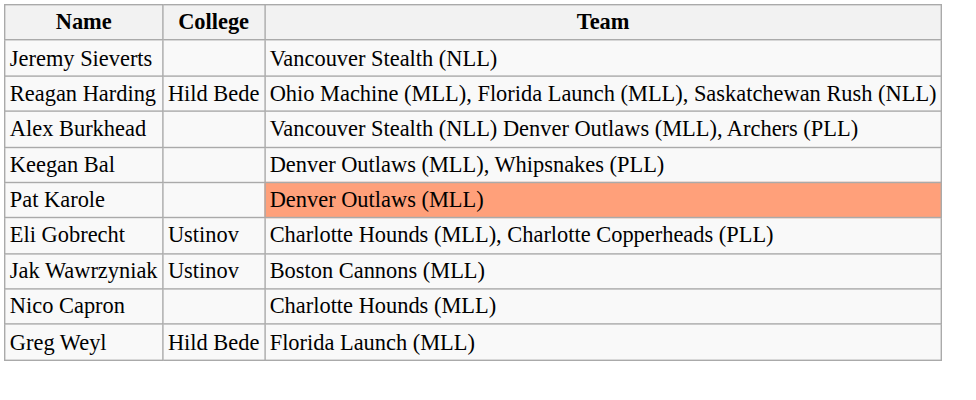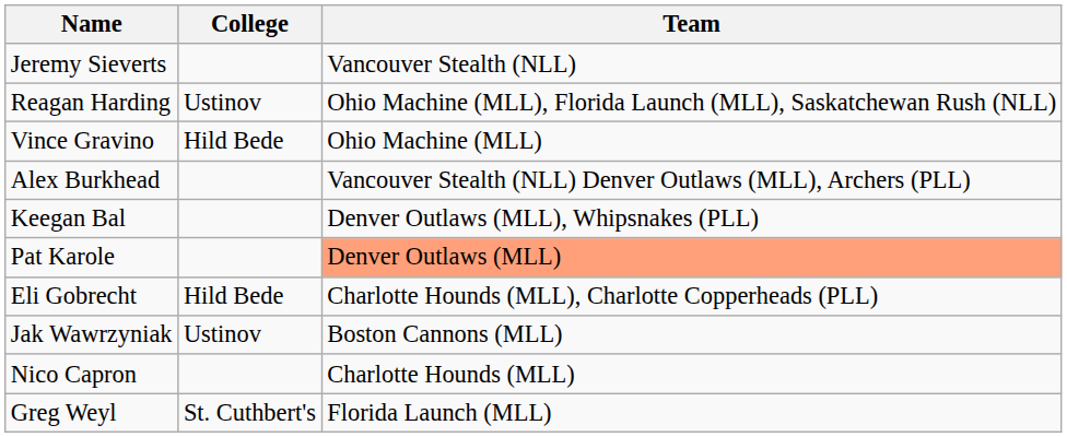 <table class="wikitable sortable">
 <tr>
 <th>Name</th>
 <th>College</th>
 <th>Team</th>
 </tr>
 <tr>
 <td>Jeremy Sieverts</td>
 <td></td>
 <td>Vancouver Stealth (NLL)</td>
 </tr>
 <tr>
 <td>Reagan Harding</td>
+<td>Ustinov</td>
+<td>Ohio Machine (MLL), Florida Launch (MLL), Saskatchewan Rush (NLL)</td>
+</tr>
+<tr>
+<td>Vince Gravino</td>
 <td>Hild Bede</td>
-<td>Ohio Machine (MLL), Florida Launch (MLL), Saskatchewan Rush (NLL)</td>
+<td>Ohio Machine (MLL)</td>
 </tr>
 <tr>
 <td>Alex Burkhead</td>
 <td></td>
 <td>Vancouver Stealth (NLL) Denver Outlaws (MLL), Archers (PLL)</td>
 </tr>
 <tr>
 <td>Keegan Bal</td>
 <td></td>
 <td>Denver Outlaws (MLL), Whipsnakes (PLL)</td>
 </tr>
 <tr>
 <td>Pat Karole</td>
 <td></td>
 <td style="background: lightsalmon;">Denver Outlaws (MLL)</td>
 </tr>
 <tr>
 <td>Eli Gobrecht</td>
-<td>Ustinov</td>
+<td>Hild Bede</td>
 <td>Charlotte Hounds (MLL), Charlotte Copperheads (PLL)</td>
 </tr>
 <tr>
 <td>Jak Wawrzyniak</td>
 <td>Ustinov</td>
 <td>Boston Cannons (MLL)</td>
 </tr>
 <tr>
 <td>Nico Capron</td>
 <td></td>
 <td>Charlotte Hounds (MLL)</td>
 </tr>
 <tr>
 <td>Greg Weyl</td>
-<td>Hild Bede</td>
+<td>St. Cuthbert's</td>
 <td>Florida Launch (MLL)</td>
 </tr>
 </table>
